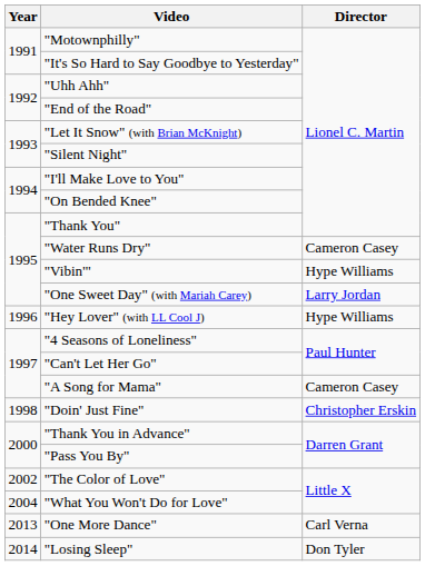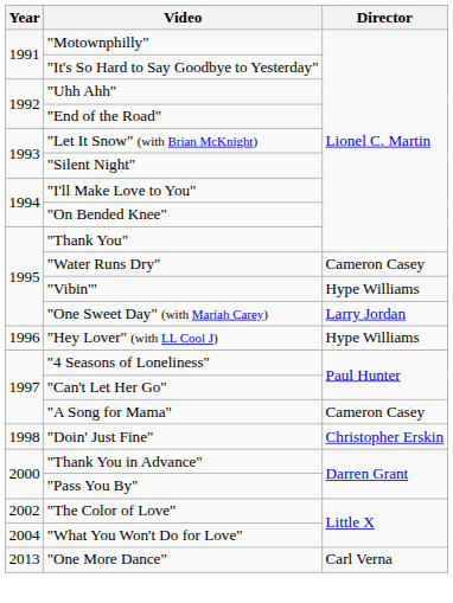 <table class="wikitable">
 <tr>
 <th>Year</th>
 <th>Video</th>
 <th>Director</th>
 </tr>
 <tr>
 <td rowspan="2">1991</td>
 <td>"Motownphilly"</td>
 <td rowspan="9"><a href='#'>Lionel C. Martin</a></td>
 </tr>
 <tr>
 <td>"It's So Hard to Say Goodbye to Yesterday"</td>
 </tr>
 <tr>
 <td rowspan="2">1992</td>
 <td>"Uhh Ahh"</td>
 </tr>
 <tr>
 <td>"End of the Road"</td>
 </tr>
 <tr>
 <td rowspan="2">1993</td>
 <td>"Let It Snow" <small>(with <a href='#'>Brian McKnight</a>)</small></td>
 </tr>
 <tr>
 <td>"Silent Night"</td>
 </tr>
 <tr>
 <td rowspan="2">1994</td>
 <td>"I'll Make Love to You"</td>
 </tr>
 <tr>
 <td>"On Bended Knee"</td>
 </tr>
 <tr>
 <td rowspan="4">1995</td>
 <td>"Thank You"</td>
 </tr>
 <tr>
 <td>"Water Runs Dry"</td>
 <td>Cameron Casey</td>
 </tr>
 <tr>
 <td>"Vibin'"</td>
 <td>Hype Williams</td>
 </tr>
 <tr>
 <td>"One Sweet Day" <small>(with <a href='#'>Mariah Carey</a>)</small></td>
 <td><a href='#'>Larry Jordan</a></td>
 </tr>
 <tr>
 <td>1996</td>
 <td>"Hey Lover" <small>(with <a href='#'>LL Cool J</a>)</small></td>
 <td>Hype Williams</td>
 </tr>
 <tr>
 <td rowspan="3">1997</td>
 <td>"4 Seasons of Loneliness"</td>
 <td rowspan="2"><a href='#'>Paul Hunter</a></td>
 </tr>
 <tr>
 <td>"Can't Let Her Go"</td>
 </tr>
 <tr>
 <td>"A Song for Mama"</td>
 <td>Cameron Casey</td>
 </tr>
 <tr>
 <td>1998</td>
 <td>"Doin' Just Fine"</td>
 <td><a href='#'>Christopher Erskin</a></td>
 </tr>
 <tr>
 <td rowspan="2">2000</td>
 <td>"Thank You in Advance"</td>
 <td rowspan="2"><a href='#'>Darren Grant</a></td>
 </tr>
 <tr>
 <td>"Pass You By"</td>
 </tr>
 <tr>
 <td>2002</td>
 <td>"The Color of Love"</td>
 <td rowspan="2"><a href='#'>Little X</a></td>
 </tr>
 <tr>
 <td>2004</td>
 <td>"What You Won't Do for Love"</td>
 </tr>
 <tr>
 <td>2013</td>
 <td>"One More Dance"</td>
 <td>Carl Verna</td>
 </tr>
-<tr>
-<td>2014</td>
-<td>"Losing Sleep"</td>
-<td>Don Tyler</td>
-</tr>
 </table>
